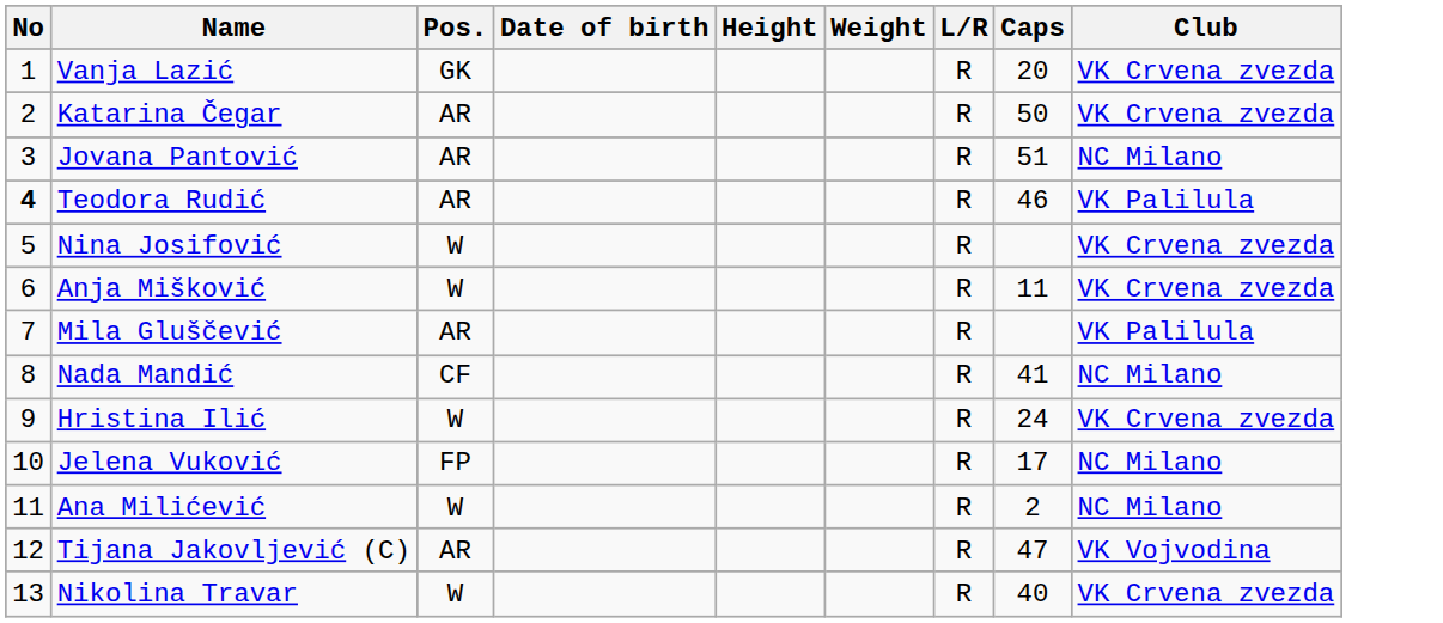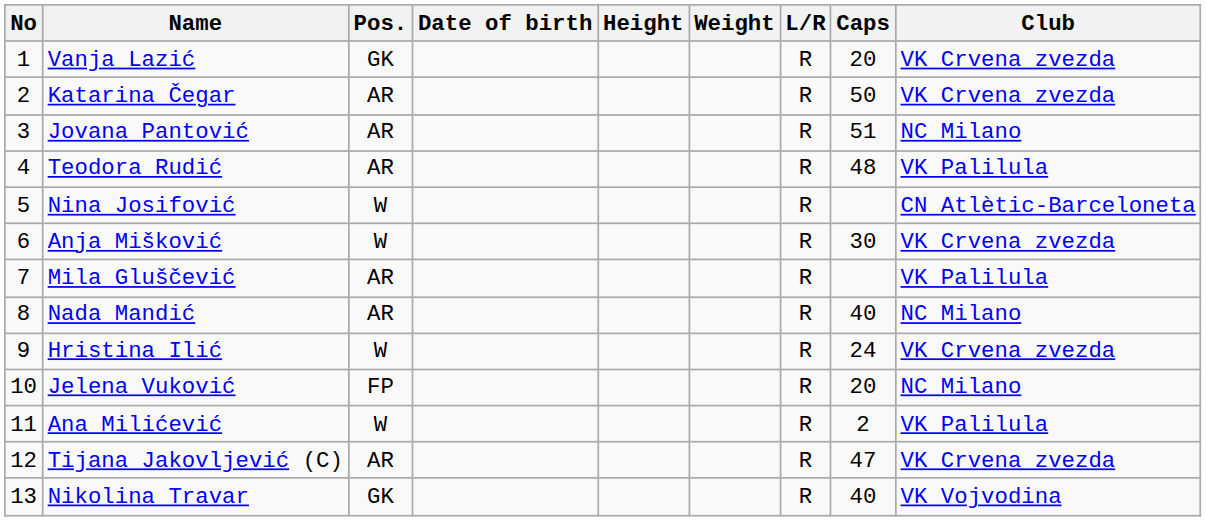 <table class="wikitable sortable" text-align:center;">
 <tr>
 <th>No</th>
 <th>Name</th>
 <th>Pos.</th>
 <th>Date of birth</th>
 <th>Height</th>
 <th>Weight</th>
 <th>L/R</th>
 <th>Caps</th>
 <th>Club</th>
 </tr>
 <tr>
 <td style="text-align:center;">1</td>
 <td style="text-align:left;"><a href='#'>Vanja Lazić</a></td>
 <td style="text-align:center;">GK</td>
 <td style="text-align:left;"></td>
 <td></td>
 <td></td>
 <td style="text-align:center;">R</td>
 <td style="text-align:center;">20</td>
 <td style="text-align:left;"> <a href='#'>VK Crvena zvezda</a></td>
 </tr>
 <tr>
 <td style="text-align:center;">2</td>
 <td style="text-align:left;"><a href='#'>Katarina Čegar</a></td>
 <td style="text-align:center;">AR</td>
 <td style="text-align:left;"></td>
 <td></td>
 <td></td>
 <td style="text-align:center;">R</td>
 <td style="text-align:center;">50</td>
 <td style="text-align:left;"> <a href='#'>VK Crvena zvezda</a></td>
 </tr>
 <tr>
 <td style="text-align:center;">3</td>
 <td style="text-align:left;"><a href='#'>Jovana Pantović</a></td>
 <td style="text-align:center;">AR</td>
 <td style="text-align:left;"></td>
 <td></td>
 <td></td>
 <td style="text-align:center;">R</td>
 <td style="text-align:center;">51</td>
 <td style="text-align:left;"> <a href='#'>NC Milano</a></td>
 </tr>
 <tr>
-<td style="text-align:center;"><strong>4</strong></td>
+<td style="text-align:center;">4</td>
 <td style="text-align:left;"><a href='#'>Teodora Rudić</a></td>
 <td style="text-align:center;">AR</td>
 <td style="text-align:left;"></td>
 <td></td>
 <td></td>
 <td style="text-align:center;">R</td>
-<td style="text-align:center;">46</td>
+<td style="text-align:center;">48</td>
 <td style="text-align:left;"> <a href='#'>VK Palilula</a></td>
 </tr>
 <tr>
 <td style="text-align:center;">5</td>
 <td style="text-align:left;"><a href='#'>Nina Josifović</a></td>
 <td style="text-align:center;">W</td>
 <td style="text-align:left;"></td>
 <td></td>
 <td></td>
 <td style="text-align:center;">R</td>
 <td style="text-align:center;"></td>
-<td style="text-align:left;"> <a href='#'>VK Crvena zvezda</a></td>
+<td style="text-align:left;"> <a href='#'>CN Atlètic-Barceloneta</a></td>
 </tr>
 <tr>
 <td style="text-align:center;">6</td>
 <td style="text-align:left;"><a href='#'>Anja Mišković</a></td>
 <td style="text-align:center;">W</td>
 <td style="text-align:left;"></td>
 <td></td>
 <td></td>
 <td style="text-align:center;">R</td>
-<td style="text-align:center;">11</td>
+<td style="text-align:center;">30</td>
 <td style="text-align:left;"> <a href='#'>VK Crvena zvezda</a></td>
 </tr>
 <tr>
 <td style="text-align:center;">7</td>
 <td style="text-align:left;"><a href='#'>Mila Gluščević</a></td>
 <td style="text-align:center;">AR</td>
 <td style="text-align:left;"></td>
 <td></td>
 <td></td>
 <td style="text-align:center;">R</td>
 <td style="text-align:center;"></td>
 <td style="text-align:left;"> <a href='#'>VK Palilula</a></td>
 </tr>
 <tr>
 <td style="text-align:center;">8</td>
 <td style="text-align:left;"><a href='#'>Nada Mandić</a></td>
-<td style="text-align:center;">CF</td>
+<td style="text-align:center;">AR</td>
 <td style="text-align:left;"></td>
 <td></td>
 <td></td>
 <td style="text-align:center;">R</td>
-<td style="text-align:center;">41</td>
+<td style="text-align:center;">40</td>
 <td style="text-align:left;"> <a href='#'>NC Milano</a></td>
 </tr>
 <tr>
 <td style="text-align:center;">9</td>
 <td style="text-align:left;"><a href='#'>Hristina Ilić</a></td>
 <td style="text-align:center;">W</td>
 <td style="text-align:left;"></td>
 <td></td>
 <td></td>
 <td style="text-align:center;">R</td>
 <td style="text-align:center;">24</td>
 <td style="text-align:left;"> <a href='#'>VK Crvena zvezda</a></td>
 </tr>
 <tr>
 <td style="text-align:center;">10</td>
 <td style="text-align:left;"><a href='#'>Jelena Vuković</a></td>
 <td style="text-align:center;">FP</td>
 <td style="text-align:left;"></td>
 <td></td>
 <td></td>
 <td style="text-align:center;">R</td>
-<td style="text-align:center;">17</td>
+<td style="text-align:center;">20</td>
 <td style="text-align:left;"> <a href='#'>NC Milano</a></td>
 </tr>
 <tr>
 <td style="text-align:center;">11</td>
 <td style="text-align:left;"><a href='#'>Ana Milićević</a></td>
 <td style="text-align:center;">W</td>
 <td style="text-align:left;"></td>
 <td></td>
 <td></td>
 <td style="text-align:center;">R</td>
 <td style="text-align:center;">2</td>
-<td style="text-align:left;"> <a href='#'>NC Milano</a></td>
+<td style="text-align:left;"> <a href='#'>VK Palilula</a></td>
 </tr>
 <tr>
 <td style="text-align:center;">12</td>
 <td style="text-align:left;"><a href='#'>Tijana Jakovljević</a> (C)</td>
 <td style="text-align:center;">AR</td>
 <td style="text-align:left;"></td>
 <td></td>
 <td></td>
 <td style="text-align:center;">R</td>
 <td style="text-align:center;">47</td>
-<td style="text-align:left;"> <a href='#'>VK Vojvodina</a></td>
+<td style="text-align:left;"> <a href='#'>VK Crvena zvezda</a></td>
 </tr>
 <tr>
 <td style="text-align:center;">13</td>
 <td style="text-align:left;"><a href='#'>Nikolina Travar</a></td>
-<td style="text-align:center;">W</td>
+<td style="text-align:center;">GK</td>
 <td style="text-align:left;"></td>
 <td></td>
 <td></td>
 <td style="text-align:center;">R</td>
 <td style="text-align:center;">40</td>
-<td style="text-align:left;"> <a href='#'>VK Crvena zvezda</a></td>
+<td style="text-align:left;"> <a href='#'>VK Vojvodina</a></td>
 </tr>
 </table>
